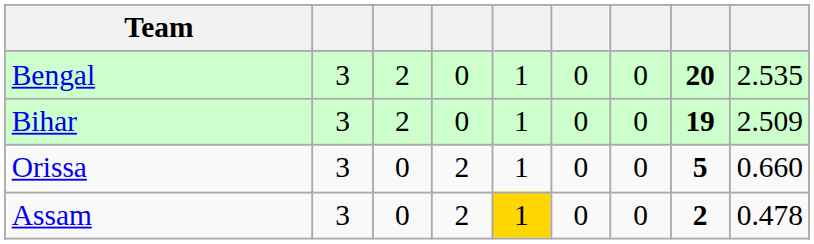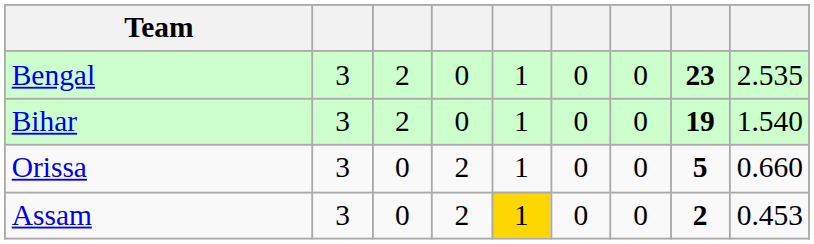 <table class="wikitable" style="text-align:center">
 <tr>
 <th style="width:160px">Team</th>
 <th style="width:25px"></th>
 <th style="width:25px"></th>
 <th style="width:25px"></th>
 <th style="width:25px"></th>
 <th style="width:25px"></th>
 <th style="width:25px"></th>
 <th style="width:25px"></th>
 <th style="width:25px;"></th>
 </tr>
 <tr style="background:#cfc;">
 <td style="text-align:left"><a href='#'>Bengal</a></td>
 <td>3</td>
 <td>2</td>
 <td>0</td>
 <td>1</td>
 <td>0</td>
 <td>0</td>
-<td><strong>20</strong></td>
+<td><strong>23</strong></td>
 <td>2.535</td>
 </tr>
 <tr style="background:#cfc;">
 <td style="text-align:left"><a href='#'>Bihar</a></td>
 <td>3</td>
 <td>2</td>
 <td>0</td>
 <td>1</td>
 <td>0</td>
 <td>0</td>
 <td><strong>19</strong></td>
-<td>2.509</td>
+<td>1.540</td>
 </tr>
 <tr>
 <td style="text-align:left"><a href='#'>Orissa</a></td>
 <td>3</td>
 <td>0</td>
 <td>2</td>
 <td>1</td>
 <td>0</td>
 <td>0</td>
 <td><strong>5</strong></td>
 <td>0.660</td>
 </tr>
 <tr>
 <td style="text-align:left"><a href='#'>Assam</a></td>
 <td>3</td>
 <td>0</td>
 <td>2</td>
 <td style="background: gold;">1</td>
 <td>0</td>
 <td>0</td>
 <td><strong>2</strong></td>
-<td>0.478</td>
+<td>0.453</td>
 </tr>
 </table>
